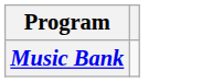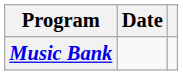 <table class="wikitable plainrowheaders">
 <tr>
 <th scope="col">Program</th>
+<th scope="col">Date</th>
 <th scope="col" class="unsortable"></th>
 </tr>
 <tr>
 <th scope="row"><em><a href='#'>Music Bank</a></em></th>
+<td></td>
 <td style="text-align:center"></td>
 </tr>
 </table>
